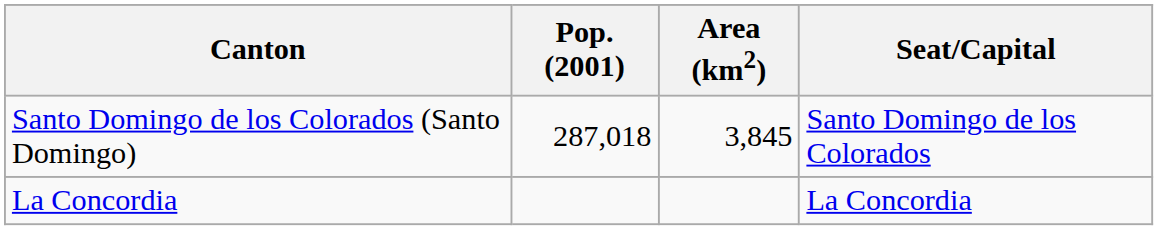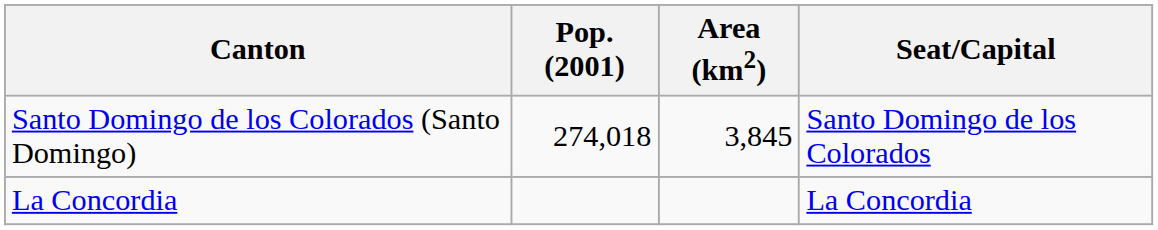 <table class="wikitable sortable">
 <tr>
 <th>Canton</th>
 <th>Pop. (2001)</th>
 <th>Area (km<sup>2</sup>)</th>
 <th>Seat/Capital</th>
 </tr>
 <tr>
 <td><a href='#'>Santo Domingo de los Colorados</a> (Santo Domingo)</td>
-<td align=right>287,018</td>
+<td align=right>274,018</td>
 <td align=right>3,845</td>
 <td><a href='#'>Santo Domingo de los Colorados</a></td>
 </tr>
 <tr>
 <td><a href='#'>La Concordia</a></td>
 <td align=right> </td>
 <td align=right> </td>
 <td><a href='#'>La Concordia</a></td>
 </tr>
 </table>
